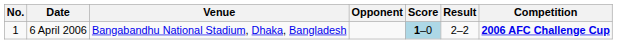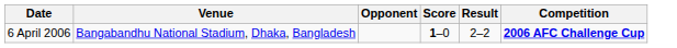 <table class="wikitable plainrowheaders sortable">
 <tr>
-<th scope="col">No.</th>
 <th scope="col">Date</th>
 <th scope="col">Venue</th>
 <th scope="col">Opponent</th>
 <th scope="col">Score</th>
 <th scope="col">Result</th>
 <th scope="col">Competition</th>
 </tr>
 <tr>
-<td align="center">1</td>
 <td>6 April 2006</td>
 <td><a href='#'>Bangabandhu National Stadium</a>, <a href='#'>Dhaka</a>, <a href='#'>Bangladesh</a></td>
 <td></td>
-<td align="center" style="background: lightblue;"><strong>1</strong>–0</td>
+<td align="center"><strong>1</strong>–0</td>
 <td align="center">2–2</td>
 <td><strong><a href='#'>2006 AFC Challenge Cup</a></strong></td>
 </tr>
 </table>
